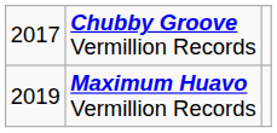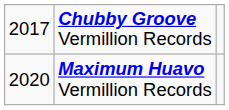 <table class="wikitable">
 <tr>
 <td>2017</td>
 <td><strong><em><a href='#'>Chubby Groove</a></em></strong><br>Vermillion Records</td>
 <td></td>
 </tr>
 <tr>
-<td>2019</td>
+<td>2020</td>
 <td><strong><em><a href='#'>Maximum Huavo</a></em></strong><br>Vermillion Records</td>
 <td></td>
 </tr>
 </table>
